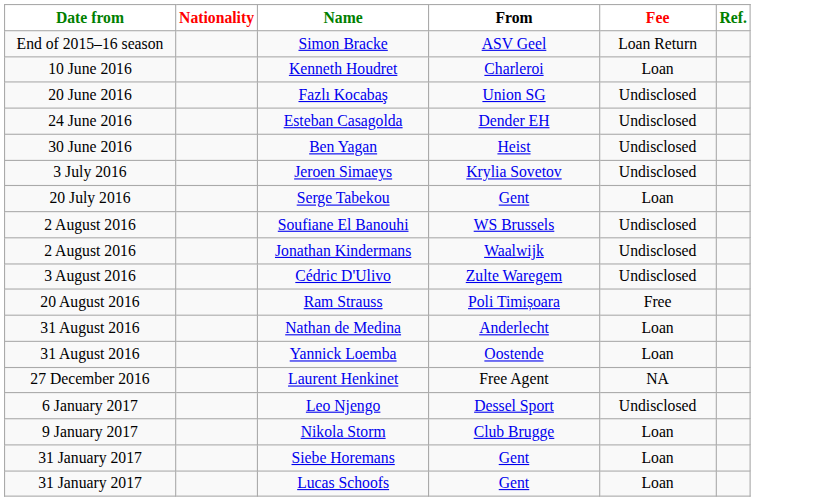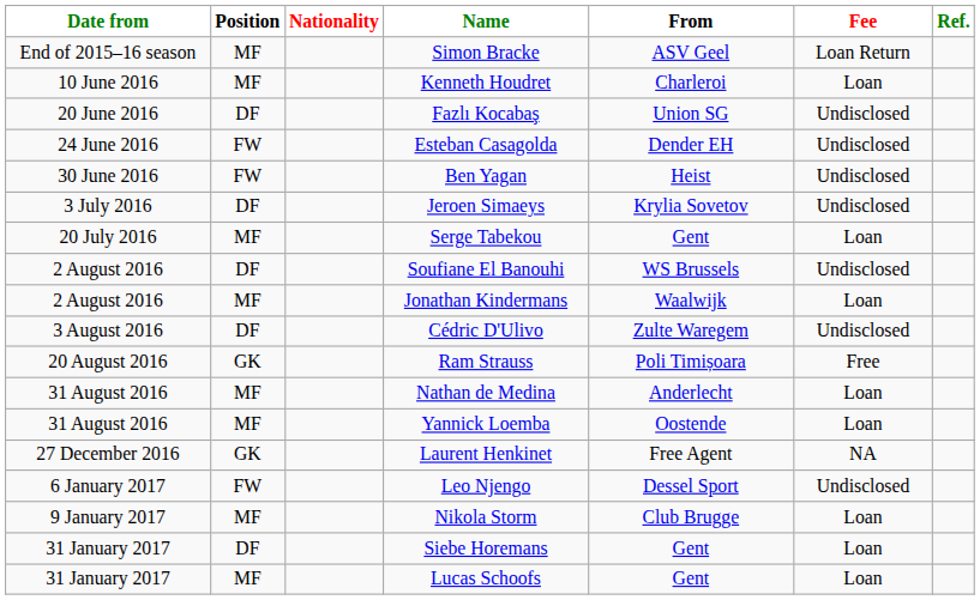 <table class="wikitable"  style="text-align:center; font-size:90%; ">
 <tr>
 <th style="background:#FFFFFF; color:green; width:150px;">Date from</th>
+<th style="background:#FFFFFF; color:black; width:50px;">Position</th>
 <th style="background:#FFFFFF; color:red; width:50px;">Nationality</th>
 <th style="background:#FFFFFF; color:green; width:150px;">Name</th>
 <th style="background:#FFFFFF; color:black; width:150px;">From</th>
 <th style="background:#FFFFFF; color:red; width:100px;">Fee</th>
 <th style="background:#FFFFFF; color:green; width:25px;">Ref.</th>
 </tr>
 <tr>
 <td>End of 2015–16 season</td>
+<td>MF</td>
 <td></td>
 <td><a href='#'>Simon Bracke</a></td>
 <td> <a href='#'>ASV Geel</a></td>
 <td>Loan Return</td>
 <td></td>
 </tr>
 <tr>
 <td>10 June 2016</td>
+<td>MF</td>
 <td></td>
 <td><a href='#'>Kenneth Houdret</a></td>
 <td> <a href='#'>Charleroi</a></td>
 <td>Loan</td>
 <td></td>
 </tr>
 <tr>
 <td>20 June 2016</td>
+<td>DF</td>
 <td></td>
 <td><a href='#'>Fazlı Kocabaş</a></td>
 <td> <a href='#'>Union SG</a></td>
 <td>Undisclosed</td>
 <td></td>
 </tr>
 <tr>
 <td>24 June 2016</td>
+<td>FW</td>
 <td></td>
 <td><a href='#'>Esteban Casagolda</a></td>
 <td> <a href='#'>Dender EH</a></td>
 <td>Undisclosed</td>
 <td></td>
 </tr>
 <tr>
 <td>30 June 2016</td>
+<td>FW</td>
 <td></td>
 <td><a href='#'>Ben Yagan</a></td>
 <td> <a href='#'>Heist</a></td>
 <td>Undisclosed</td>
 <td></td>
 </tr>
 <tr>
 <td>3 July 2016</td>
+<td>DF</td>
 <td></td>
 <td><a href='#'>Jeroen Simaeys</a></td>
 <td> <a href='#'>Krylia Sovetov</a></td>
 <td>Undisclosed</td>
 <td></td>
 </tr>
 <tr>
 <td>20 July 2016</td>
+<td>MF</td>
 <td></td>
 <td><a href='#'>Serge Tabekou</a></td>
 <td> <a href='#'>Gent</a></td>
 <td>Loan</td>
 <td></td>
 </tr>
 <tr>
 <td>2 August 2016</td>
+<td>DF</td>
 <td></td>
 <td><a href='#'>Soufiane El Banouhi</a></td>
 <td> <a href='#'>WS Brussels</a></td>
 <td>Undisclosed</td>
 <td></td>
 </tr>
 <tr>
 <td>2 August 2016</td>
+<td>MF</td>
 <td></td>
 <td><a href='#'>Jonathan Kindermans</a></td>
 <td> <a href='#'>Waalwijk</a></td>
-<td>Undisclosed</td>
+<td>Loan</td>
 <td></td>
 </tr>
 <tr>
 <td>3 August 2016</td>
+<td>DF</td>
 <td></td>
 <td><a href='#'>Cédric D'Ulivo</a></td>
 <td> <a href='#'>Zulte Waregem</a></td>
 <td>Undisclosed</td>
 <td></td>
 </tr>
 <tr>
 <td>20 August 2016</td>
+<td>GK</td>
 <td></td>
 <td><a href='#'>Ram Strauss</a></td>
 <td> <a href='#'>Poli Timișoara</a></td>
 <td>Free</td>
 <td></td>
 </tr>
 <tr>
 <td>31 August 2016</td>
+<td>MF</td>
 <td></td>
 <td><a href='#'>Nathan de Medina</a></td>
 <td> <a href='#'>Anderlecht</a></td>
 <td>Loan</td>
 <td></td>
 </tr>
 <tr>
 <td>31 August 2016</td>
+<td>MF</td>
 <td></td>
 <td><a href='#'>Yannick Loemba</a></td>
 <td> <a href='#'>Oostende</a></td>
 <td>Loan</td>
 <td></td>
 </tr>
 <tr>
 <td>27 December 2016</td>
+<td>GK</td>
 <td></td>
 <td><a href='#'>Laurent Henkinet</a></td>
 <td>Free Agent</td>
 <td>NA</td>
 <td></td>
 </tr>
 <tr>
 <td>6 January 2017</td>
+<td>FW</td>
 <td></td>
 <td><a href='#'>Leo Njengo</a></td>
 <td> <a href='#'>Dessel Sport</a></td>
 <td>Undisclosed</td>
 <td></td>
 </tr>
 <tr>
 <td>9 January 2017</td>
+<td>MF</td>
 <td></td>
 <td><a href='#'>Nikola Storm</a></td>
 <td> <a href='#'>Club Brugge</a></td>
 <td>Loan</td>
 <td></td>
 </tr>
 <tr>
 <td>31 January 2017</td>
+<td>DF</td>
 <td></td>
 <td><a href='#'>Siebe Horemans</a></td>
 <td> <a href='#'>Gent</a></td>
 <td>Loan</td>
 <td></td>
 </tr>
 <tr>
 <td>31 January 2017</td>
+<td>MF</td>
 <td></td>
 <td><a href='#'>Lucas Schoofs</a></td>
 <td> <a href='#'>Gent</a></td>
 <td>Loan</td>
 <td></td>
 </tr>
 </table>
